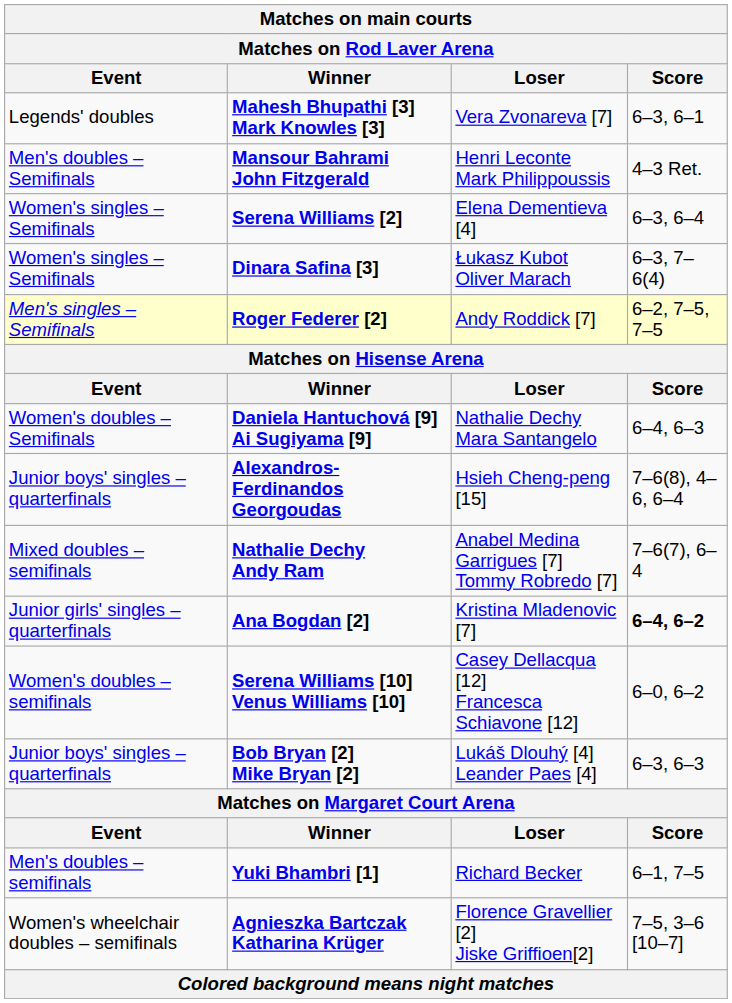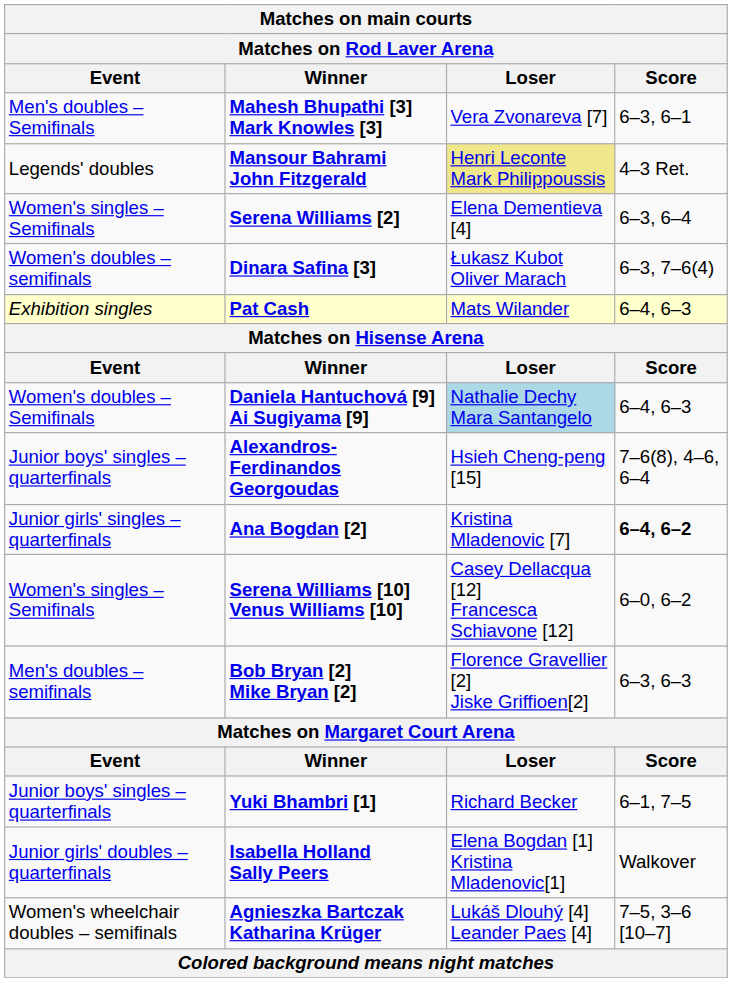 <table class="wikitable collapsible uncollapsed" style="margin:auto;">
 <tr>
 <th colspan=4 style="white-space:nowrap;">Matches on main courts</th>
 </tr>
 <tr>
 <th colspan=4><strong>Matches on <a href='#'>Rod Laver Arena</a></strong></th>
 </tr>
 <tr>
 <th>Event</th>
 <th>Winner</th>
 <th>Loser</th>
 <th>Score</th>
 </tr>
 <tr align=left>
-<td>Legends' doubles</td>
+<td><a href='#'>Men's doubles – Semifinals</a></td>
 <td> <strong><a href='#'>Mahesh Bhupathi</a> [3]<br> <a href='#'>Mark Knowles</a> [3]</strong></td>
 <td> <a href='#'>Vera Zvonareva</a> [7]</td>
 <td>6–3, 6–1</td>
 </tr>
 <tr align=left>
-<td><a href='#'>Men's doubles – Semifinals</a></td>
+<td>Legends' doubles</td>
 <td> <strong><a href='#'>Mansour Bahrami</a><br> <a href='#'>John Fitzgerald</a></strong></td>
-<td> <a href='#'>Henri Leconte</a> <br> <a href='#'>Mark Philippoussis</a></td>
+<td style="background: khaki;"> <a href='#'>Henri Leconte</a> <br> <a href='#'>Mark Philippoussis</a></td>
 <td>4–3 Ret.</td>
 </tr>
 <tr align=left>
 <td><a href='#'>Women's singles – Semifinals</a></td>
 <td> <strong><a href='#'>Serena Williams</a> [2]</strong></td>
 <td> <a href='#'>Elena Dementieva</a> [4]</td>
 <td>6–3, 6–4</td>
 </tr>
 <tr align=left>
-<td><a href='#'>Women's singles – Semifinals</a></td>
+<td><a href='#'>Women's doubles – semifinals</a></td>
 <td> <strong><a href='#'>Dinara Safina</a> [3]</strong></td>
 <td> <a href='#'>Łukasz Kubot</a> <br> <a href='#'>Oliver Marach</a></td>
 <td>6–3, 7–6(4)</td>
 </tr>
 <tr align=left bgcolor="#FFFFCC">
-<td><em><a href='#'>Men's singles – Semifinals</a></em></td>
-<td> <strong><a href='#'>Roger Federer</a> [2]</strong></td>
-<td> <a href='#'>Andy Roddick</a> [7]</td>
-<td>6–2, 7–5, 7–5</td>
+<td><em>Exhibition singles</em></td>
+<td> <strong><a href='#'>Pat Cash</a></strong></td>
+<td> <a href='#'>Mats Wilander</a></td>
+<td>6–4, 6–3</td>
 </tr>
 <tr>
 <th colspan=4><strong>Matches on <a href='#'>Hisense Arena</a></strong></th>
 </tr>
 <tr>
 <th>Event</th>
 <th>Winner</th>
 <th>Loser</th>
 <th>Score</th>
 </tr>
 <tr align=left>
 <td><a href='#'>Women's doubles – Semifinals</a></td>
 <td> <strong><a href='#'>Daniela Hantuchová</a> [9] <br>  <a href='#'>Ai Sugiyama</a> [9]</strong></td>
-<td> <a href='#'>Nathalie Dechy</a> <br>  <a href='#'>Mara Santangelo</a></td>
+<td style="background: lightblue;"> <a href='#'>Nathalie Dechy</a> <br>  <a href='#'>Mara Santangelo</a></td>
 <td>6–4, 6–3</td>
 </tr>
 <tr align=left>
 <td><a href='#'>Junior boys' singles – quarterfinals</a></td>
 <td> <strong><a href='#'>Alexandros-Ferdinandos Georgoudas</a></strong></td>
 <td> <a href='#'>Hsieh Cheng-peng</a> [15]</td>
 <td>7–6(8), 4–6, 6–4</td>
 </tr>
 <tr align=left>
-<td><a href='#'>Mixed doubles – semifinals</a></td>
-<td> <strong><a href='#'>Nathalie Dechy</a> <br>  <a href='#'>Andy Ram</a></strong></td>
-<td> <a href='#'>Anabel Medina Garrigues</a> [7] <br>  <a href='#'>Tommy Robredo</a> [7]</td>
-<td>7–6(7), 6–4</td>
-</tr>
-<tr align=left>
 <td><a href='#'>Junior girls' singles – quarterfinals</a></td>
 <td> <strong><a href='#'>Ana Bogdan</a> [2]</strong></td>
 <td> <a href='#'>Kristina Mladenovic</a> [7]</td>
 <td><strong>6–4, 6–2</strong></td>
 </tr>
 <tr align=left>
-<td><a href='#'>Women's doubles – semifinals</a></td>
+<td><a href='#'>Women's singles – Semifinals</a></td>
 <td> <strong><a href='#'>Serena Williams</a> [10] <br>  <a href='#'>Venus Williams</a> [10]</strong></td>
 <td> <a href='#'>Casey Dellacqua</a> [12] <br>  <a href='#'>Francesca Schiavone</a> [12]</td>
 <td>6–0, 6–2</td>
 </tr>
 <tr align=left>
-<td><a href='#'>Junior boys' singles – quarterfinals</a></td>
+<td><a href='#'>Men's doubles – semifinals</a></td>
 <td> <strong><a href='#'>Bob Bryan</a> [2] <br>  <a href='#'>Mike Bryan</a> [2]</strong></td>
-<td> <a href='#'>Lukáš Dlouhý</a> [4]<br>  <a href='#'>Leander Paes</a> [4]</td>
+<td> <a href='#'>Florence Gravellier</a> [2]<br>  <a href='#'>Jiske Griffioen</a>[2]</td>
 <td>6–3, 6–3</td>
 </tr>
 <tr>
 <th colspan=4><strong>Matches on <a href='#'>Margaret Court Arena</a></strong></th>
 </tr>
 <tr>
 <th>Event</th>
 <th>Winner</th>
 <th>Loser</th>
 <th>Score</th>
 </tr>
 <tr align=left>
-<td><a href='#'>Men's doubles – semifinals</a></td>
+<td><a href='#'>Junior boys' singles – quarterfinals</a></td>
 <td> <strong><a href='#'>Yuki Bhambri</a> [1]</strong></td>
 <td> <a href='#'>Richard Becker</a></td>
 <td>6–1, 7–5</td>
 </tr>
 <tr align=left>
+<td><a href='#'>Junior girls' doubles – quarterfinals</a></td>
+<td> <strong><a href='#'>Isabella Holland</a> <br>  <a href='#'>Sally Peers</a></strong></td>
+<td> <a href='#'>Elena Bogdan</a> [1]<br>  <a href='#'>Kristina Mladenovic</a>[1]</td>
+<td>Walkover</td>
+</tr>
+<tr align=left>
 <td>Women's wheelchair doubles – semifinals</td>
 <td> <strong><a href='#'>Agnieszka Bartczak</a> <br>  <a href='#'>Katharina Krüger</a></strong></td>
-<td> <a href='#'>Florence Gravellier</a> [2]<br>  <a href='#'>Jiske Griffioen</a>[2]</td>
+<td> <a href='#'>Lukáš Dlouhý</a> [4]<br>  <a href='#'>Leander Paes</a> [4]</td>
 <td>7–5, 3–6 [10–7]</td>
 </tr>
 <tr>
 <th colspan=4><em>Colored background means night matches</em></th>
 </tr>
 </table>
